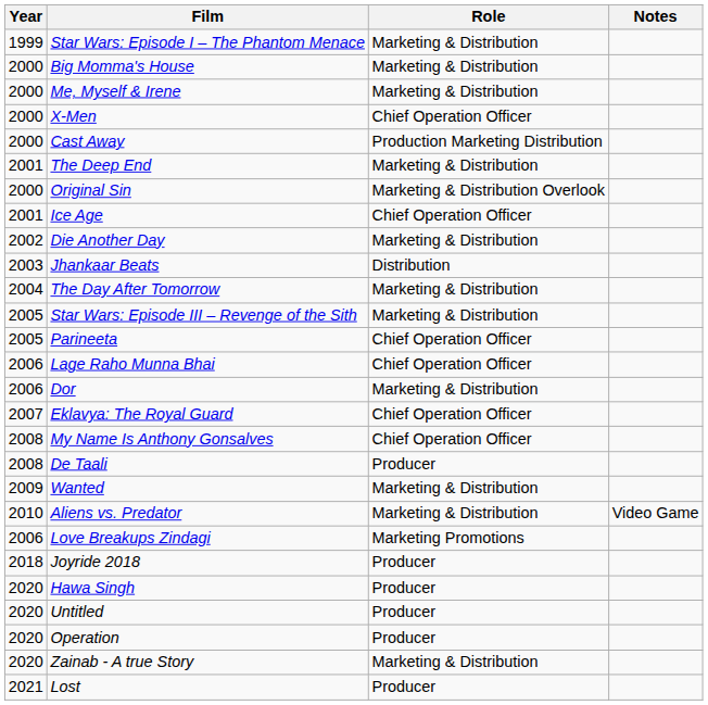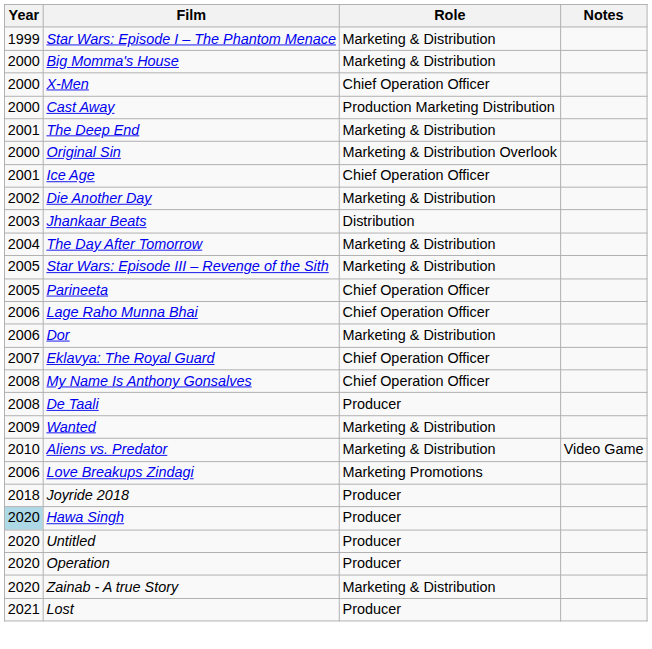 <table class="wikitable">
 <tr>
 <th>Year</th>
 <th>Film</th>
 <th>Role</th>
 <th>Notes</th>
 </tr>
 <tr>
 <td>1999</td>
 <td><em><a href='#'>Star Wars: Episode I – The Phantom Menace</a></em></td>
 <td>Marketing & Distribution</td>
 <td></td>
 </tr>
 <tr>
 <td>2000</td>
 <td><em><a href='#'>Big Momma's House</a></em></td>
-<td>Marketing & Distribution</td>
-<td></td>
-</tr>
-<tr>
-<td>2000</td>
-<td><em><a href='#'>Me, Myself & Irene</a></em></td>
 <td>Marketing & Distribution</td>
 <td></td>
 </tr>
 <tr>
 <td>2000</td>
 <td><em><a href='#'>X-Men</a></em></td>
 <td>Chief Operation Officer</td>
 <td></td>
 </tr>
 <tr>
 <td>2000</td>
 <td><em><a href='#'>Cast Away</a></em></td>
 <td>Production Marketing Distribution</td>
 <td></td>
 </tr>
 <tr>
 <td>2001</td>
 <td><em><a href='#'>The Deep End</a></em></td>
 <td>Marketing & Distribution</td>
 <td></td>
 </tr>
 <tr>
 <td>2000</td>
 <td><em><a href='#'>Original Sin</a></em></td>
 <td>Marketing & Distribution Overlook</td>
 <td></td>
 </tr>
 <tr>
 <td>2001</td>
 <td><em><a href='#'>Ice Age</a></em></td>
 <td>Chief Operation Officer</td>
 <td></td>
 </tr>
 <tr>
 <td>2002</td>
 <td><em><a href='#'>Die Another Day</a></em></td>
 <td>Marketing & Distribution</td>
 <td></td>
 </tr>
 <tr>
 <td>2003</td>
 <td><em><a href='#'>Jhankaar Beats</a></em></td>
 <td>Distribution</td>
 <td></td>
 </tr>
 <tr>
 <td>2004</td>
 <td><em><a href='#'>The Day After Tomorrow</a></em></td>
 <td>Marketing & Distribution</td>
 <td></td>
 </tr>
 <tr>
 <td>2005</td>
 <td><em><a href='#'>Star Wars: Episode III – Revenge of the Sith</a></em></td>
 <td>Marketing & Distribution</td>
 <td></td>
 </tr>
 <tr>
 <td>2005</td>
 <td><em><a href='#'>Parineeta</a></em></td>
 <td>Chief Operation Officer</td>
 <td></td>
 </tr>
 <tr>
 <td>2006</td>
 <td><em><a href='#'>Lage Raho Munna Bhai</a></em></td>
 <td>Chief Operation Officer</td>
 <td></td>
 </tr>
 <tr>
 <td>2006</td>
 <td><em><a href='#'>Dor</a></em></td>
 <td>Marketing & Distribution</td>
 <td></td>
 </tr>
 <tr>
 <td>2007</td>
 <td><em><a href='#'>Eklavya: The Royal Guard</a></em></td>
 <td>Chief Operation Officer</td>
 <td></td>
 </tr>
 <tr>
 <td>2008</td>
 <td><em><a href='#'>My Name Is Anthony Gonsalves</a></em></td>
 <td>Chief Operation Officer</td>
 <td></td>
 </tr>
 <tr>
 <td>2008</td>
 <td><em><a href='#'>De Taali</a></em></td>
 <td>Producer</td>
 <td></td>
 </tr>
 <tr>
 <td>2009</td>
 <td><em><a href='#'>Wanted</a></em></td>
 <td>Marketing & Distribution</td>
 <td></td>
 </tr>
 <tr>
 <td>2010</td>
 <td><em><a href='#'>Aliens vs. Predator</a></em></td>
 <td>Marketing & Distribution</td>
 <td>Video Game</td>
 </tr>
 <tr>
 <td>2006</td>
 <td><em><a href='#'>Love Breakups Zindagi</a></em></td>
 <td>Marketing Promotions</td>
 <td></td>
 </tr>
 <tr>
 <td>2018</td>
 <td><em>Joyride 2018</em></td>
 <td>Producer</td>
 <td></td>
 </tr>
 <tr>
-<td>2020</td>
+<td style="background: lightblue;">2020</td>
 <td><em><a href='#'>Hawa Singh</a></em></td>
 <td>Producer</td>
 <td></td>
 </tr>
 <tr>
 <td>2020</td>
 <td><em>Untitled </em></td>
 <td>Producer</td>
 <td></td>
 </tr>
 <tr>
 <td>2020</td>
 <td><em>Operation</em></td>
 <td>Producer</td>
 <td></td>
 </tr>
 <tr>
 <td>2020</td>
 <td><em>Zainab - A true Story</em></td>
 <td>Marketing & Distribution</td>
 <td></td>
 </tr>
 <tr>
 <td>2021</td>
 <td><em>Lost</em></td>
 <td>Producer</td>
 <td></td>
 </tr>
 </table>
